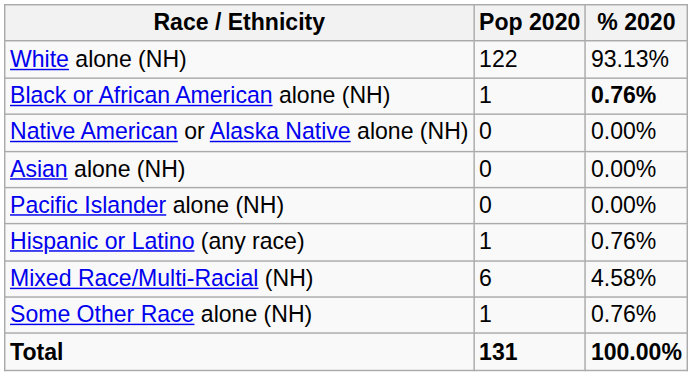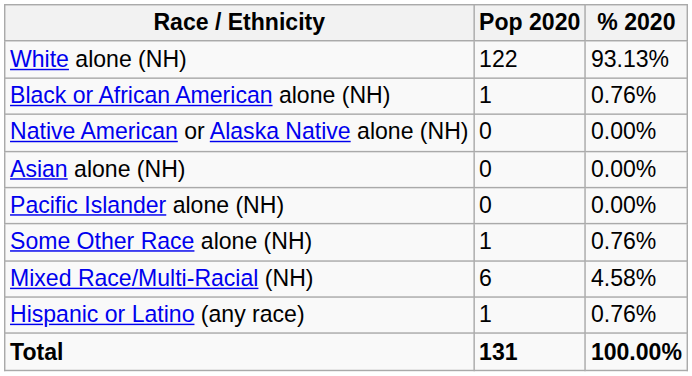 <table class="wikitable">
 <tr>
 <th>Race / Ethnicity</th>
 <th>Pop 2020</th>
 <th>% 2020</th>
 </tr>
 <tr>
 <td><a href='#'>White</a> alone (NH)</td>
 <td>122</td>
 <td>93.13%</td>
 </tr>
 <tr>
 <td><a href='#'>Black or African American</a> alone (NH)</td>
 <td>1</td>
-<td><strong>0.76%</strong></td>
+<td>0.76%</td>
 </tr>
 <tr>
 <td><a href='#'>Native American</a> or <a href='#'>Alaska Native</a> alone (NH)</td>
 <td>0</td>
 <td>0.00%</td>
 </tr>
 <tr>
 <td><a href='#'>Asian</a> alone (NH)</td>
 <td>0</td>
 <td>0.00%</td>
 </tr>
 <tr>
 <td><a href='#'>Pacific Islander</a> alone (NH)</td>
 <td>0</td>
 <td>0.00%</td>
 </tr>
 <tr>
-<td><a href='#'>Hispanic or Latino</a> (any race)</td>
+<td><a href='#'>Some Other Race</a> alone (NH)</td>
 <td>1</td>
 <td>0.76%</td>
 </tr>
 <tr>
 <td><a href='#'>Mixed Race/Multi-Racial</a> (NH)</td>
 <td>6</td>
 <td>4.58%</td>
 </tr>
 <tr>
-<td><a href='#'>Some Other Race</a> alone (NH)</td>
+<td><a href='#'>Hispanic or Latino</a> (any race)</td>
 <td>1</td>
 <td>0.76%</td>
 </tr>
 <tr>
 <td><strong>Total</strong></td>
 <td><strong>131</strong></td>
 <td><strong>100.00%</strong></td>
 </tr>
 </table>
